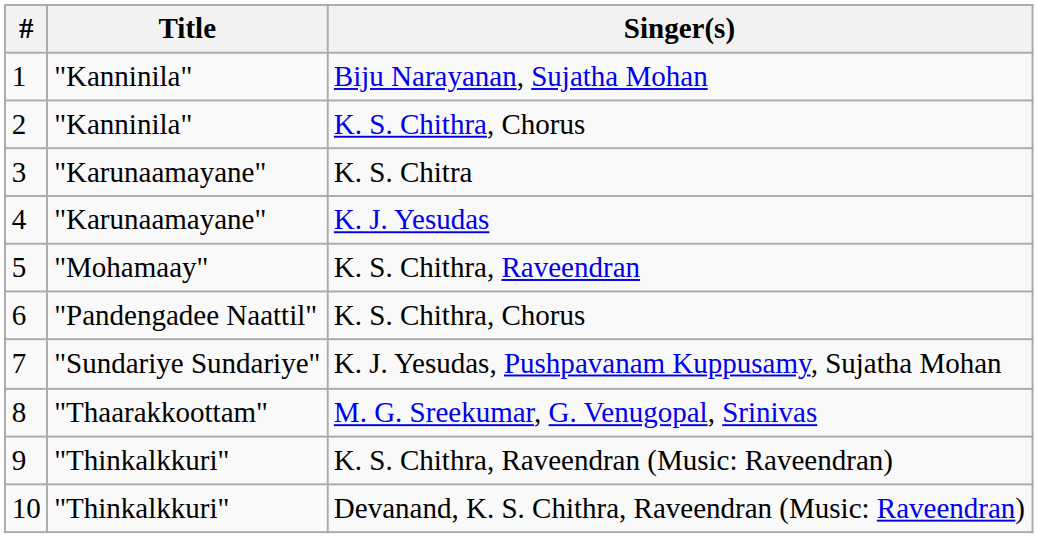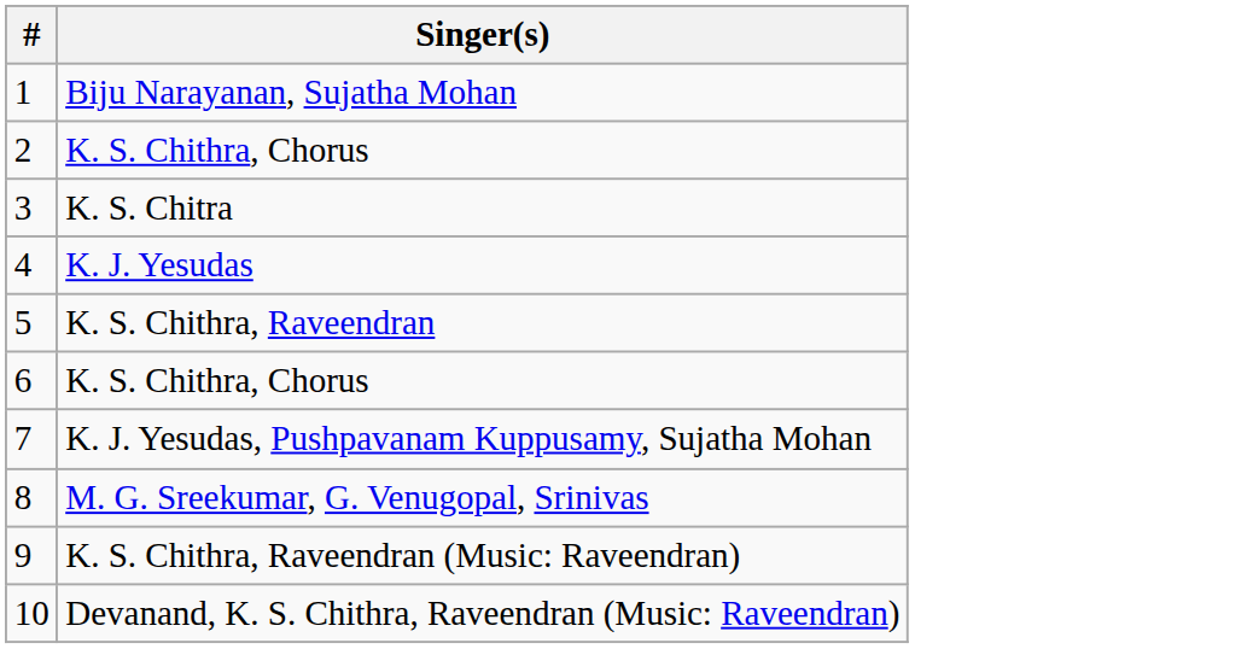 <table class="wikitable" style="font-size:95%;">
 <tr>
 <th>#</th>
-<th>Title</th>
 <th>Singer(s)</th>
 </tr>
 <tr>
 <td>1</td>
-<td>"Kanninila"</td>
 <td><a href='#'>Biju Narayanan</a>, <a href='#'>Sujatha Mohan</a></td>
 </tr>
 <tr>
 <td>2</td>
-<td>"Kanninila"</td>
 <td><a href='#'>K. S. Chithra</a>, Chorus</td>
 </tr>
 <tr>
 <td>3</td>
-<td>"Karunaamayane"</td>
 <td>K. S. Chitra</td>
 </tr>
 <tr>
 <td>4</td>
-<td>"Karunaamayane"</td>
 <td><a href='#'>K. J. Yesudas</a></td>
 </tr>
 <tr>
 <td>5</td>
-<td>"Mohamaay"</td>
 <td>K. S. Chithra, <a href='#'>Raveendran</a></td>
 </tr>
 <tr>
 <td>6</td>
-<td>"Pandengadee Naattil"</td>
 <td>K. S. Chithra, Chorus</td>
 </tr>
 <tr>
 <td>7</td>
-<td>"Sundariye Sundariye"</td>
 <td>K. J. Yesudas, <a href='#'>Pushpavanam Kuppusamy</a>, Sujatha Mohan</td>
 </tr>
 <tr>
 <td>8</td>
-<td>"Thaarakkoottam"</td>
 <td><a href='#'>M. G. Sreekumar</a>, <a href='#'>G. Venugopal</a>, <a href='#'>Srinivas</a></td>
 </tr>
 <tr>
 <td>9</td>
-<td>"Thinkalkkuri"</td>
 <td>K. S. Chithra, Raveendran (Music: Raveendran)</td>
 </tr>
 <tr>
 <td>10</td>
-<td>"Thinkalkkuri"</td>
 <td>Devanand, K. S. Chithra, Raveendran (Music: <a href='#'>Raveendran</a>)</td>
 </tr>
 </table>
